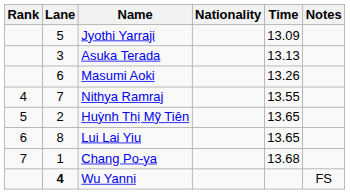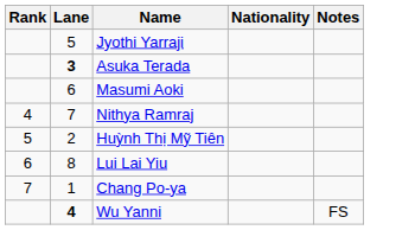 <table class="wikitable sortable" style="text-align:center">
 <tr>
 <th>Rank</th>
 <th>Lane</th>
 <th>Name</th>
 <th>Nationality</th>
-<th>Time</th>
 <th>Notes</th>
 </tr>
 <tr>
 <td></td>
 <td>5</td>
 <td align=left><a href='#'>Jyothi Yarraji</a></td>
 <td align=left></td>
-<td>13.09</td>
 <td></td>
 </tr>
 <tr>
 <td></td>
-<td>3</td>
+<td><strong>3</strong></td>
 <td align=left><a href='#'>Asuka Terada</a></td>
 <td align=left></td>
-<td>13.13</td>
 <td></td>
 </tr>
 <tr>
 <td></td>
 <td>6</td>
 <td align=left><a href='#'>Masumi Aoki</a></td>
 <td align=left></td>
-<td>13.26</td>
 <td></td>
 </tr>
 <tr>
 <td>4</td>
 <td>7</td>
 <td align=left><a href='#'>Nithya Ramraj</a></td>
 <td align=left></td>
-<td>13.55</td>
 <td></td>
 </tr>
 <tr>
 <td>5</td>
 <td>2</td>
 <td align=left><a href='#'>Huỳnh Thị Mỹ Tiên</a></td>
 <td align=left></td>
-<td>13.65</td>
 <td></td>
 </tr>
 <tr>
 <td>6</td>
 <td>8</td>
 <td align=left><a href='#'>Lui Lai Yiu</a></td>
 <td align=left></td>
-<td>13.65</td>
 <td></td>
 </tr>
 <tr>
 <td>7</td>
 <td>1</td>
 <td align=left><a href='#'>Chang Po-ya</a></td>
 <td align=left></td>
-<td>13.68</td>
 <td></td>
 </tr>
 <tr>
 <td></td>
 <td><strong>4</strong></td>
 <td align=left><a href='#'>Wu Yanni</a></td>
 <td align=left></td>
-<td></td>
 <td>FS</td>
 </tr>
 </table>
